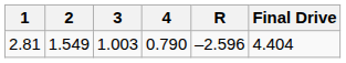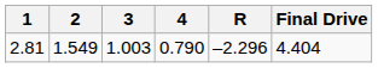 <table class="wikitable" border="1">
 <tr>
 <th>1</th>
 <th>2</th>
 <th>3</th>
 <th>4</th>
 <th>R</th>
 <th>Final Drive</th>
 </tr>
 <tr>
 <td>2.81</td>
 <td>1.549</td>
 <td>1.003</td>
 <td>0.790</td>
-<td>–2.596</td>
+<td>–2.296</td>
 <td>4.404</td>
 </tr>
 </table>
